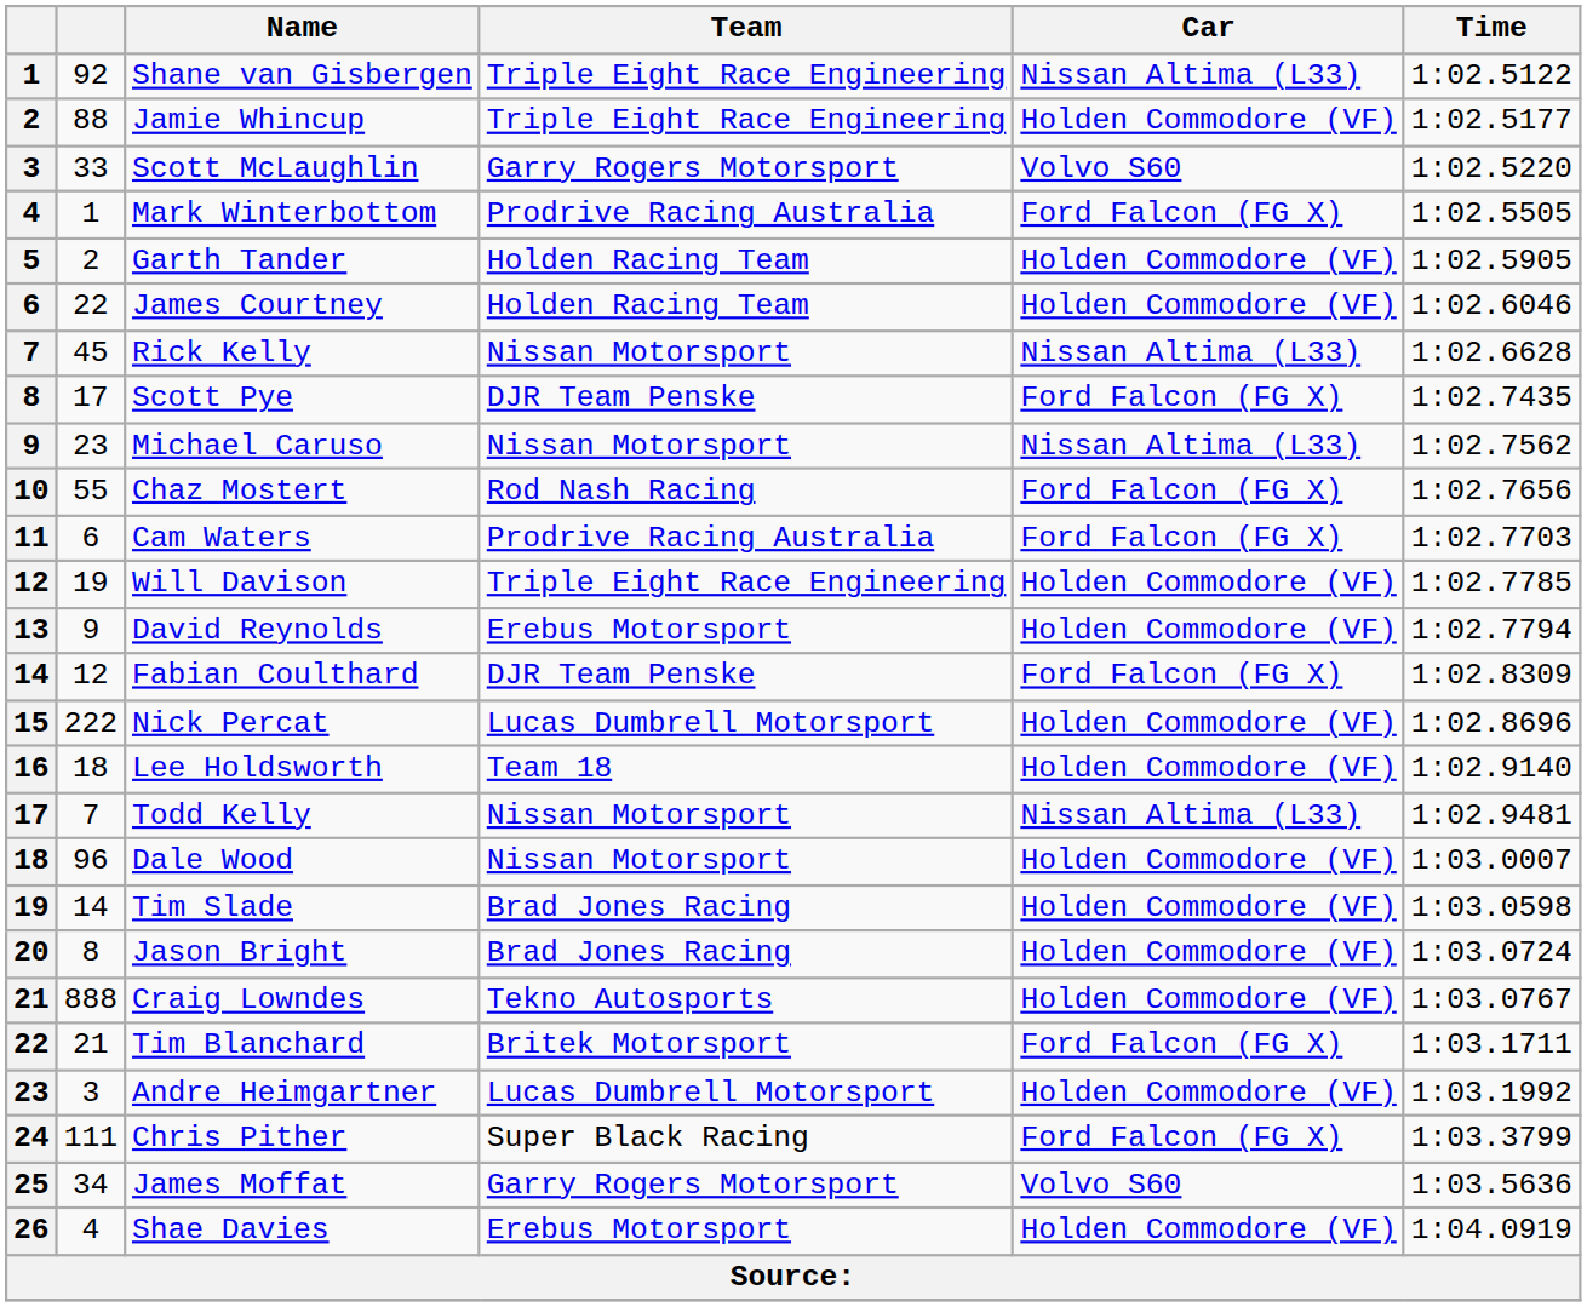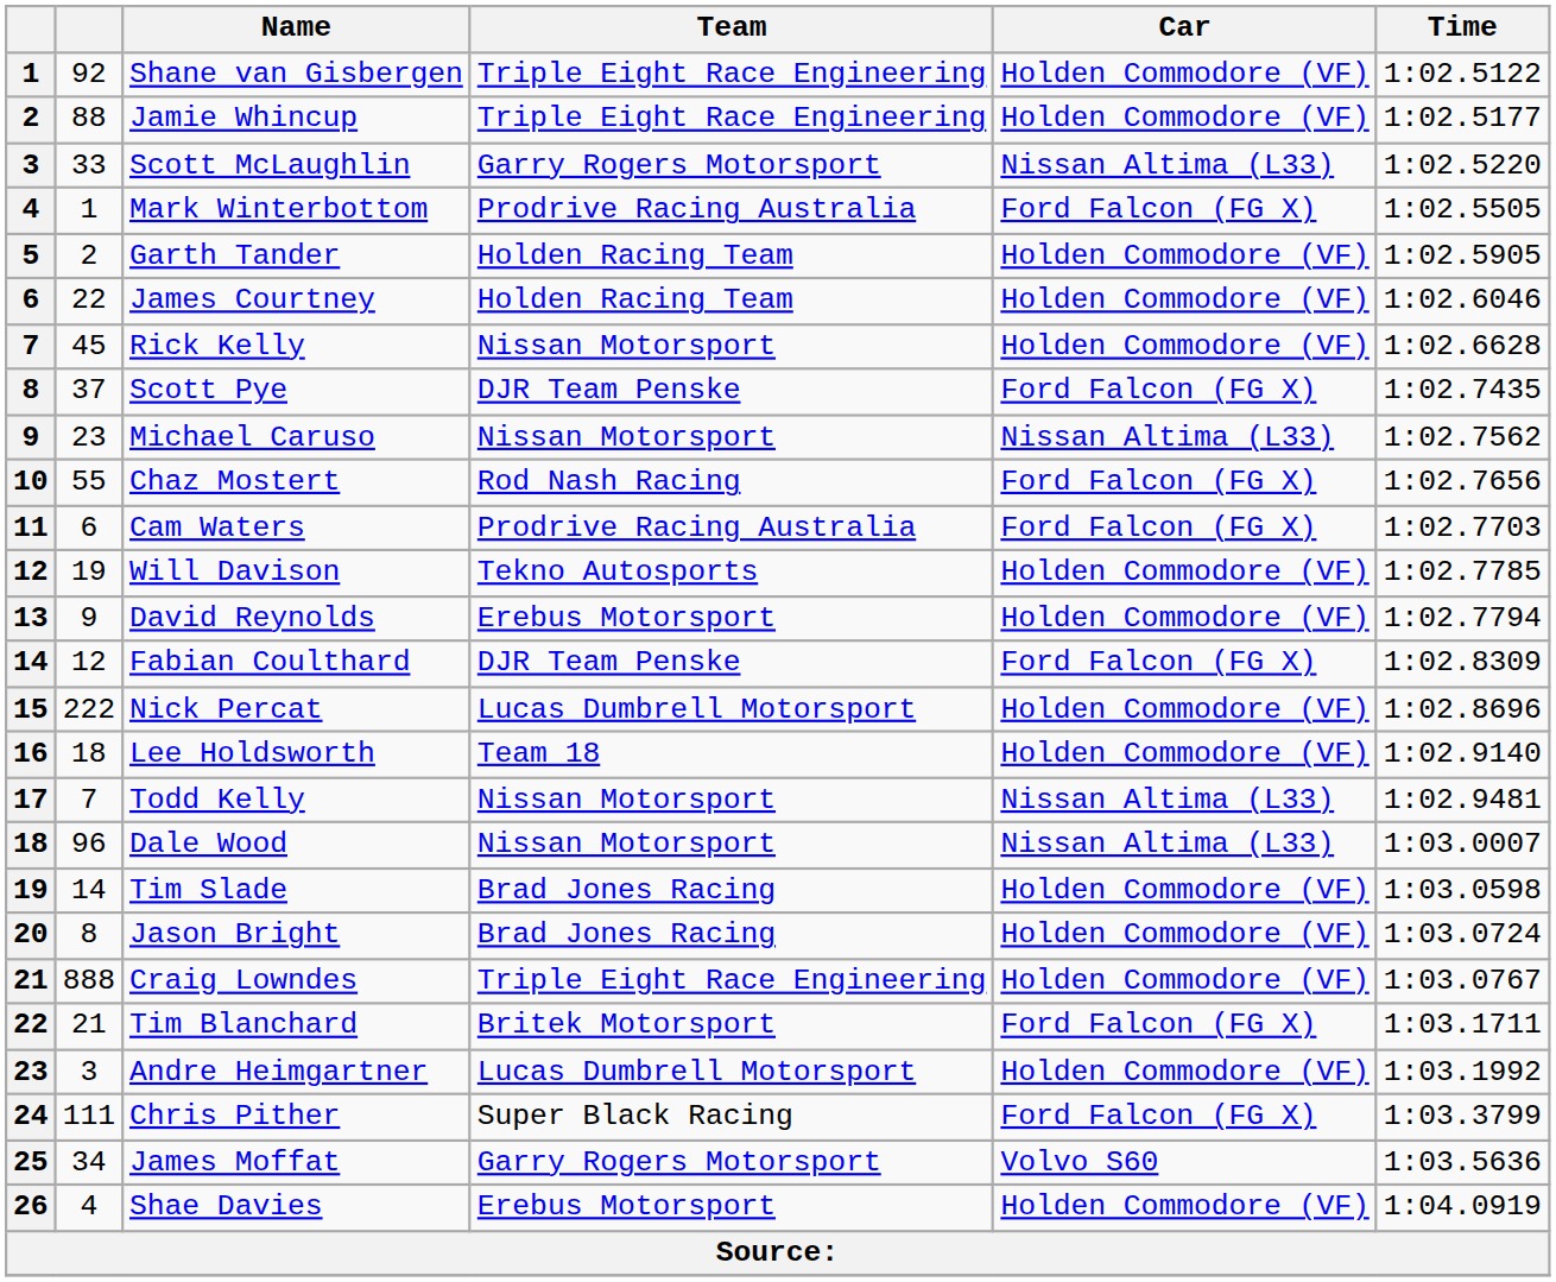 <table class="wikitable" style="font-size: 87%">
 <tr>
 <th></th>
 <th></th>
 <th>Name</th>
 <th>Team</th>
 <th>Car</th>
 <th>Time</th>
 </tr>
 <tr>
 <th>1</th>
 <td align="center">92</td>
 <td> <a href='#'>Shane van Gisbergen</a></td>
 <td><a href='#'>Triple Eight Race Engineering</a></td>
-<td><a href='#'>Nissan Altima (L33)</a></td>
+<td><a href='#'>Holden Commodore (VF)</a></td>
 <td>1:02.5122</td>
 </tr>
 <tr>
 <th>2</th>
 <td align="center">88</td>
 <td> <a href='#'>Jamie Whincup</a></td>
 <td><a href='#'>Triple Eight Race Engineering</a></td>
 <td><a href='#'>Holden Commodore (VF)</a></td>
 <td>1:02.5177</td>
 </tr>
 <tr>
 <th>3</th>
 <td align="center">33</td>
 <td> <a href='#'>Scott McLaughlin</a></td>
 <td><a href='#'>Garry Rogers Motorsport</a></td>
-<td><a href='#'>Volvo S60</a></td>
+<td><a href='#'>Nissan Altima (L33)</a></td>
 <td>1:02.5220</td>
 </tr>
 <tr>
 <th>4</th>
 <td align="center">1</td>
 <td> <a href='#'>Mark Winterbottom</a></td>
 <td><a href='#'>Prodrive Racing Australia</a></td>
 <td><a href='#'>Ford Falcon (FG X)</a></td>
 <td>1:02.5505</td>
 </tr>
 <tr>
 <th>5</th>
 <td align="center">2</td>
 <td> <a href='#'>Garth Tander</a></td>
 <td><a href='#'>Holden Racing Team</a></td>
 <td><a href='#'>Holden Commodore (VF)</a></td>
 <td>1:02.5905</td>
 </tr>
 <tr>
 <th>6</th>
 <td align="center">22</td>
 <td> <a href='#'>James Courtney</a></td>
 <td><a href='#'>Holden Racing Team</a></td>
 <td><a href='#'>Holden Commodore (VF)</a></td>
 <td>1:02.6046</td>
 </tr>
 <tr>
 <th>7</th>
 <td align="center">45</td>
 <td> <a href='#'>Rick Kelly</a></td>
 <td><a href='#'>Nissan Motorsport</a></td>
-<td><a href='#'>Nissan Altima (L33)</a></td>
+<td><a href='#'>Holden Commodore (VF)</a></td>
 <td>1:02.6628</td>
 </tr>
 <tr>
 <th>8</th>
-<td align="center">17</td>
+<td align="center">37</td>
 <td> <a href='#'>Scott Pye</a></td>
 <td><a href='#'>DJR Team Penske</a></td>
 <td><a href='#'>Ford Falcon (FG X)</a></td>
 <td>1:02.7435</td>
 </tr>
 <tr>
 <th>9</th>
 <td align="center">23</td>
 <td> <a href='#'>Michael Caruso</a></td>
 <td><a href='#'>Nissan Motorsport</a></td>
 <td><a href='#'>Nissan Altima (L33)</a></td>
 <td>1:02.7562</td>
 </tr>
 <tr>
 <th>10</th>
 <td align="center">55</td>
 <td> <a href='#'>Chaz Mostert</a></td>
 <td><a href='#'>Rod Nash Racing</a></td>
 <td><a href='#'>Ford Falcon (FG X)</a></td>
 <td>1:02.7656</td>
 </tr>
 <tr>
 <th>11</th>
 <td align="center">6</td>
 <td> <a href='#'>Cam Waters</a></td>
 <td><a href='#'>Prodrive Racing Australia</a></td>
 <td><a href='#'>Ford Falcon (FG X)</a></td>
 <td>1:02.7703</td>
 </tr>
 <tr>
 <th>12</th>
 <td align="center">19</td>
 <td> <a href='#'>Will Davison</a></td>
-<td><a href='#'>Triple Eight Race Engineering</a></td>
+<td><a href='#'>Tekno Autosports</a></td>
 <td><a href='#'>Holden Commodore (VF)</a></td>
 <td>1:02.7785</td>
 </tr>
 <tr>
 <th>13</th>
 <td align="center">9</td>
 <td> <a href='#'>David Reynolds</a></td>
 <td><a href='#'>Erebus Motorsport</a></td>
 <td><a href='#'>Holden Commodore (VF)</a></td>
 <td>1:02.7794</td>
 </tr>
 <tr>
 <th>14</th>
 <td align="center">12</td>
 <td> <a href='#'>Fabian Coulthard</a></td>
 <td><a href='#'>DJR Team Penske</a></td>
 <td><a href='#'>Ford Falcon (FG X)</a></td>
 <td>1:02.8309</td>
 </tr>
 <tr>
 <th>15</th>
 <td align="center">222</td>
 <td> <a href='#'>Nick Percat</a></td>
 <td><a href='#'>Lucas Dumbrell Motorsport</a></td>
 <td><a href='#'>Holden Commodore (VF)</a></td>
 <td>1:02.8696</td>
 </tr>
 <tr>
 <th>16</th>
 <td align="center">18</td>
 <td> <a href='#'>Lee Holdsworth</a></td>
 <td><a href='#'>Team 18</a></td>
 <td><a href='#'>Holden Commodore (VF)</a></td>
 <td>1:02.9140</td>
 </tr>
 <tr>
 <th>17</th>
 <td align="center">7</td>
 <td> <a href='#'>Todd Kelly</a></td>
 <td><a href='#'>Nissan Motorsport</a></td>
 <td><a href='#'>Nissan Altima (L33)</a></td>
 <td>1:02.9481</td>
 </tr>
 <tr>
 <th>18</th>
 <td align="center">96</td>
 <td> <a href='#'>Dale Wood</a></td>
 <td><a href='#'>Nissan Motorsport</a></td>
-<td><a href='#'>Holden Commodore (VF)</a></td>
+<td><a href='#'>Nissan Altima (L33)</a></td>
 <td>1:03.0007</td>
 </tr>
 <tr>
 <th>19</th>
 <td align="center">14</td>
 <td> <a href='#'>Tim Slade</a></td>
 <td><a href='#'>Brad Jones Racing</a></td>
 <td><a href='#'>Holden Commodore (VF)</a></td>
 <td>1:03.0598</td>
 </tr>
 <tr>
 <th>20</th>
 <td align="center">8</td>
 <td> <a href='#'>Jason Bright</a></td>
 <td><a href='#'>Brad Jones Racing</a></td>
 <td><a href='#'>Holden Commodore (VF)</a></td>
 <td>1:03.0724</td>
 </tr>
 <tr>
 <th>21</th>
 <td align="center">888</td>
 <td> <a href='#'>Craig Lowndes</a></td>
-<td><a href='#'>Tekno Autosports</a></td>
+<td><a href='#'>Triple Eight Race Engineering</a></td>
 <td><a href='#'>Holden Commodore (VF)</a></td>
 <td>1:03.0767</td>
 </tr>
 <tr>
 <th>22</th>
 <td align="center">21</td>
 <td> <a href='#'>Tim Blanchard</a></td>
 <td><a href='#'>Britek Motorsport</a></td>
 <td><a href='#'>Ford Falcon (FG X)</a></td>
 <td>1:03.1711</td>
 </tr>
 <tr>
 <th>23</th>
 <td align="center">3</td>
 <td> <a href='#'>Andre Heimgartner</a></td>
 <td><a href='#'>Lucas Dumbrell Motorsport</a></td>
 <td><a href='#'>Holden Commodore (VF)</a></td>
 <td>1:03.1992</td>
 </tr>
 <tr>
 <th>24</th>
 <td align="center">111</td>
 <td> <a href='#'>Chris Pither</a></td>
 <td>Super Black Racing</td>
 <td><a href='#'>Ford Falcon (FG X)</a></td>
 <td>1:03.3799</td>
 </tr>
 <tr>
 <th>25</th>
 <td align="center">34</td>
 <td> <a href='#'>James Moffat</a></td>
 <td><a href='#'>Garry Rogers Motorsport</a></td>
 <td><a href='#'>Volvo S60</a></td>
 <td>1:03.5636</td>
 </tr>
 <tr>
 <th>26</th>
 <td align="center">4</td>
 <td> <a href='#'>Shae Davies</a></td>
 <td><a href='#'>Erebus Motorsport</a></td>
 <td><a href='#'>Holden Commodore (VF)</a></td>
 <td>1:04.0919</td>
 </tr>
 <tr>
 <th colspan=6>Source:</th>
 </tr>
 <tr>
 </tr>
 </table>
